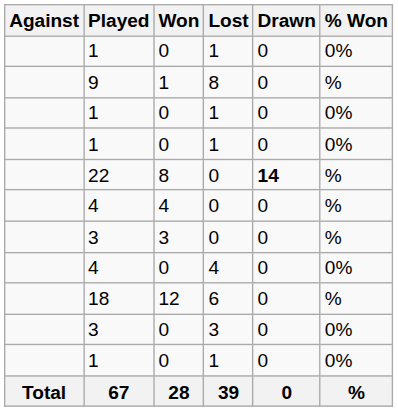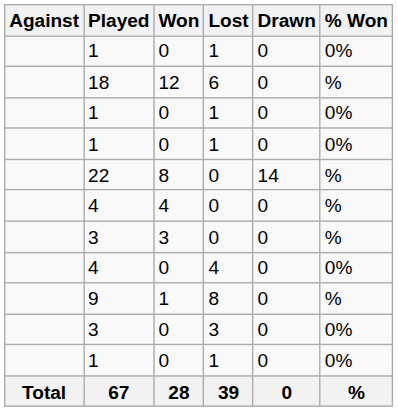 <table class="sortable wikitable" style="font-size: 87%;">
 <tr>
 <th>Against</th>
 <th>Played</th>
 <th>Won</th>
 <th>Lost</th>
 <th>Drawn</th>
 <th>% Won</th>
 </tr>
 <tr>
 <td align="left"></td>
 <td>1</td>
 <td>0</td>
 <td>1</td>
 <td>0</td>
 <td>0%</td>
 </tr>
 <tr>
 <td align="left"></td>
-<td>9</td>
-<td>1</td>
-<td>8</td>
+<td>18</td>
+<td>12</td>
+<td>6</td>
 <td>0</td>
 <td>%</td>
 </tr>
 <tr>
 <td align="left"></td>
 <td>1</td>
 <td>0</td>
 <td>1</td>
 <td>0</td>
 <td>0%</td>
 </tr>
 <tr>
 <td align="left"></td>
 <td>1</td>
 <td>0</td>
 <td>1</td>
 <td>0</td>
 <td>0%</td>
 </tr>
 <tr>
 <td align="left"></td>
 <td>22</td>
 <td>8</td>
 <td>0</td>
-<td><strong>14</strong></td>
+<td>14</td>
 <td>%</td>
 </tr>
 <tr>
 <td align="left"></td>
 <td>4</td>
 <td>4</td>
 <td>0</td>
 <td>0</td>
 <td>%</td>
 </tr>
 <tr>
 <td align="left"></td>
 <td>3</td>
 <td>3</td>
 <td>0</td>
 <td>0</td>
 <td>%</td>
 </tr>
 <tr>
 <td align="left"></td>
 <td>4</td>
 <td>0</td>
 <td>4</td>
 <td>0</td>
 <td>0%</td>
 </tr>
 <tr>
 <td align="left"></td>
-<td>18</td>
-<td>12</td>
-<td>6</td>
+<td>9</td>
+<td>1</td>
+<td>8</td>
 <td>0</td>
 <td>%</td>
 </tr>
 <tr>
 <td align="left"></td>
 <td>3</td>
 <td>0</td>
 <td>3</td>
 <td>0</td>
 <td>0%</td>
 </tr>
 <tr>
 <td align="left"></td>
 <td>1</td>
 <td>0</td>
 <td>1</td>
 <td>0</td>
 <td>0%</td>
 </tr>
 <tr>
 <th>Total</th>
 <th><strong>67</strong></th>
 <th><strong>28</strong></th>
 <th><strong>39</strong></th>
 <th><strong>0</strong></th>
 <th><strong>%</strong></th>
 </tr>
 </table>
